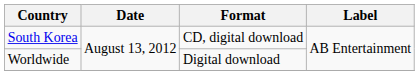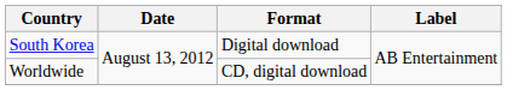 <table class="wikitable">
 <tr>
 <th>Country</th>
 <th>Date</th>
 <th>Format</th>
 <th>Label</th>
 </tr>
 <tr>
 <td rowspan="1"><a href='#'>South Korea</a></td>
 <td rowspan="2">August 13, 2012</td>
-<td rowspan="1">CD, digital download</td>
+<td rowspan="1">Digital download</td>
 <td rowspan="2">AB Entertainment</td>
 </tr>
 <tr>
 <td rowspan="1">Worldwide</td>
-<td rowspan="1">Digital download</td>
+<td rowspan="1">CD, digital download</td>
 </tr>
 <tr>
 </tr>
 </table>
